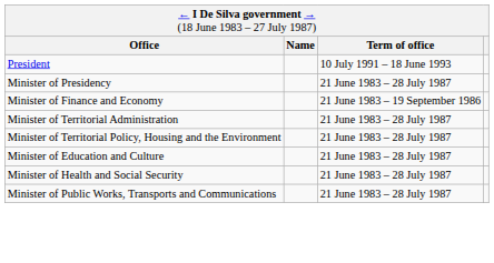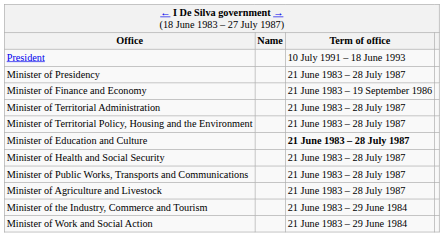 <table class="wikitable" style="font-size:97%;">
 <tr>
 <td colspan="4" bgcolor="#F2F2F2" align="center"><a href='#'>←</a> <strong>I De Silva government</strong>  <a href='#'>→</a><br>(18 June 1983 – 27 July 1987)</td>
 </tr>
 <tr>
 <th>Office</th>
 <th>Name</th>
 <th>Term of office</th>
 <th></th>
 </tr>
 <tr>
 <td><a href='#'>President</a></td>
 <td><strong></strong></td>
 <td>10 July 1991 – 18 June 1993</td>
 <td align=center></td>
 </tr>
 <tr>
 <td>Minister of Presidency</td>
 <td><strong></strong> </td>
 <td>21 June 1983 – 28 July 1987</td>
 <td align=center></td>
 </tr>
 <tr>
 <td>Minister of Finance and Economy</td>
 <td><strong></strong></td>
 <td>21 June 1983 – 19 September 1986</td>
 <td align=center></td>
 </tr>
 <tr>
 <td>Minister of Territorial Administration</td>
 <td><strong></strong></td>
 <td>21 June 1983 – 28 July 1987</td>
 <td align=center></td>
 </tr>
 <tr>
 <td>Minister of Territorial Policy, Housing and the Environment</td>
 <td><strong></strong></td>
 <td>21 June 1983 – 28 July 1987</td>
 <td align=center></td>
 </tr>
 <tr>
 <td>Minister of Education and Culture</td>
 <td><strong></strong> </td>
-<td>21 June 1983 – 28 July 1987</td>
+<td><strong>21 June 1983 – 28 July 1987</strong></td>
 <td align=center></td>
 </tr>
 <tr>
 <td>Minister of Health and Social Security</td>
 <td><strong></strong></td>
 <td>21 June 1983 – 28 July 1987</td>
 <td align=center></td>
 </tr>
 <tr>
 <td>Minister of Public Works, Transports and Communications</td>
 <td><strong></strong></td>
 <td>21 June 1983 – 28 July 1987</td>
 <td align=center></td>
 </tr>
+<tr>
+<td>Minister of Agriculture and Livestock</td>
+<td><strong></strong></td>
+<td>21 June 1983 – 28 July 1987</td>
+<td align=center></td>
+</tr>
+<tr>
+<td>Minister of the Industry, Commerce and Tourism</td>
+<td><strong></strong></td>
+<td>21 June 1983 – 29 June 1984</td>
+<td align=center></td>
+</tr>
+<tr>
+<td>Minister of Work and Social Action</td>
+<td><strong></strong></td>
+<td>21 June 1983 – 29 June 1984</td>
+<td align=center></td>
+</tr>
 </table>
